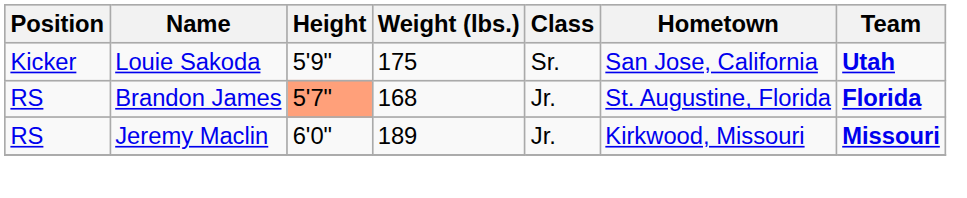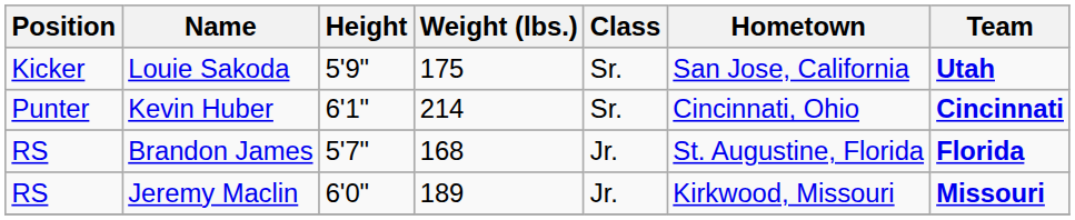 <table class="wikitable" style="font-size: 90%">
 <tr>
 <th>Position</th>
 <th>Name</th>
 <th>Height</th>
 <th>Weight (lbs.)</th>
 <th>Class</th>
 <th>Hometown</th>
 <th>Team</th>
 </tr>
 <tr>
 <td><a href='#'>Kicker</a></td>
 <td><a href='#'>Louie Sakoda</a></td>
 <td>5'9"</td>
 <td>175</td>
 <td>Sr.</td>
 <td><a href='#'>San Jose, California</a></td>
 <td><strong><a href='#'>Utah</a></strong></td>
 </tr>
 <tr>
+<td><a href='#'>Punter</a></td>
+<td><a href='#'>Kevin Huber</a></td>
+<td>6'1"</td>
+<td>214</td>
+<td>Sr.</td>
+<td><a href='#'>Cincinnati, Ohio</a></td>
+<td><strong><a href='#'>Cincinnati</a></strong></td>
+</tr>
+<tr>
 <td><a href='#'>RS</a></td>
 <td><a href='#'>Brandon James</a></td>
-<td style="background: lightsalmon;">5'7"</td>
+<td>5'7"</td>
 <td>168</td>
 <td>Jr.</td>
 <td><a href='#'>St. Augustine, Florida</a></td>
 <td><strong><a href='#'>Florida</a></strong></td>
 </tr>
 <tr>
 <td><a href='#'>RS</a></td>
 <td><a href='#'>Jeremy Maclin</a></td>
 <td>6'0"</td>
 <td>189</td>
 <td>Jr.</td>
 <td><a href='#'>Kirkwood, Missouri</a></td>
 <td><strong><a href='#'>Missouri</a></strong></td>
 </tr>
 <tr>
 </tr>
 </table>
